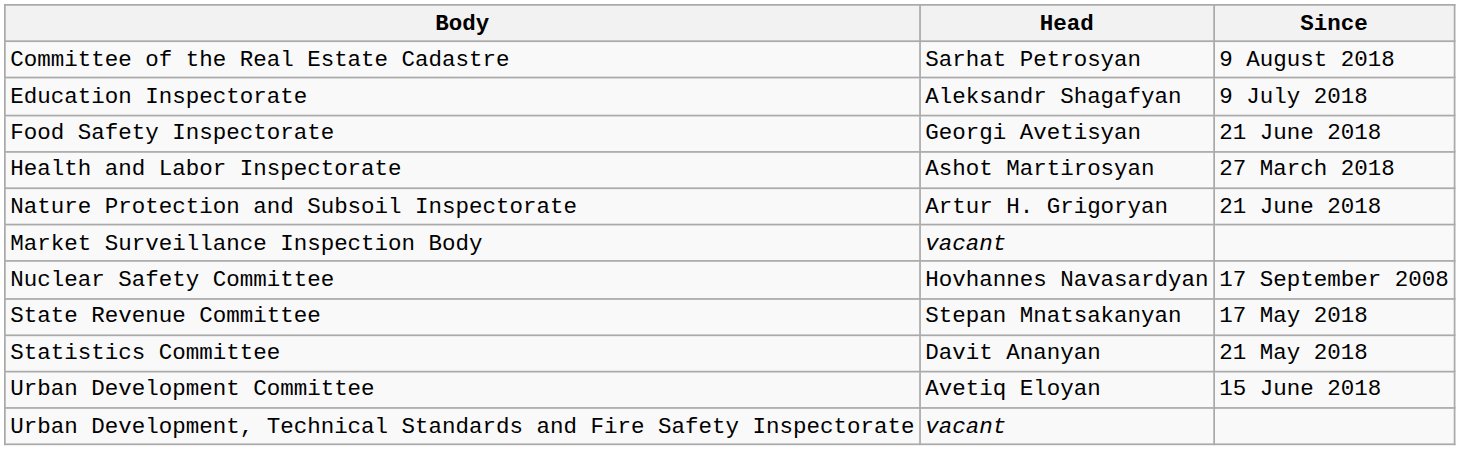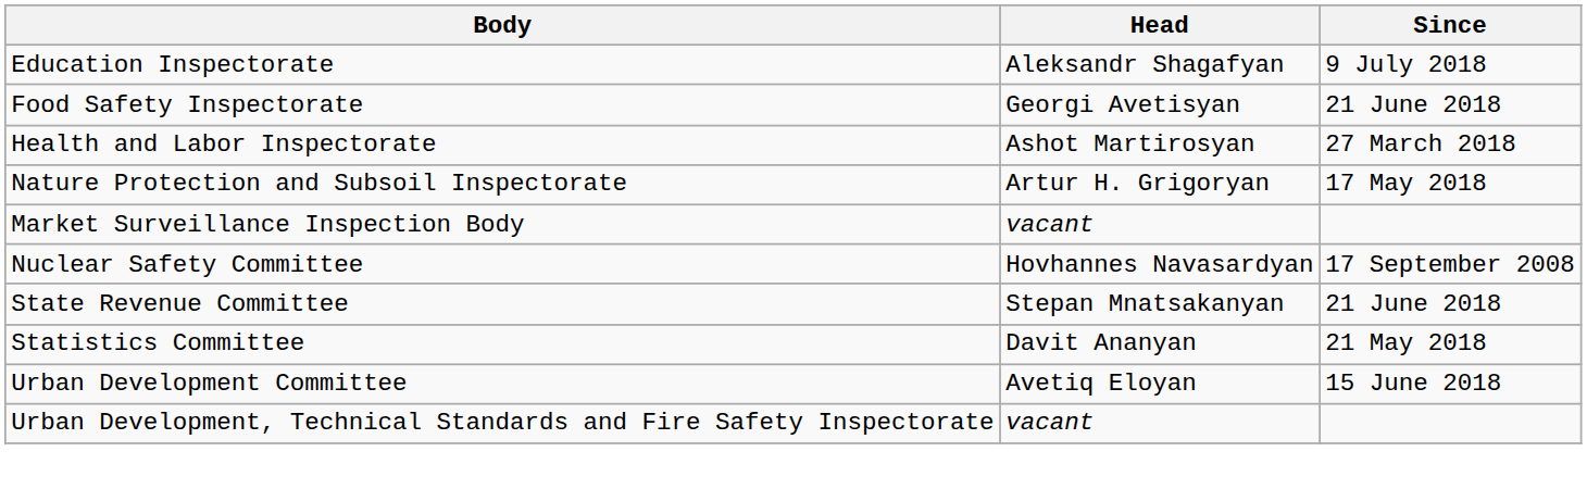 <table class="wikitable">
 <tr>
 <th>Body</th>
 <th>Head</th>
 <th>Since</th>
-</tr>
-<tr>
-<td>Committee of the Real Estate Cadastre</td>
-<td>Sarhat Petrosyan</td>
-<td>9 August 2018</td>
 </tr>
 <tr>
 <td>Education Inspectorate</td>
 <td>Aleksandr Shagafyan</td>
 <td>9 July 2018</td>
 </tr>
 <tr>
 <td>Food Safety Inspectorate</td>
 <td>Georgi Avetisyan</td>
 <td>21 June 2018</td>
 </tr>
 <tr>
 <td>Health and Labor Inspectorate</td>
 <td>Ashot Martirosyan</td>
 <td>27 March 2018</td>
 </tr>
 <tr>
 <td>Nature Protection and Subsoil Inspectorate</td>
 <td>Artur H. Grigoryan</td>
-<td>21 June 2018</td>
+<td>17 May 2018</td>
 </tr>
 <tr>
 <td>Market Surveillance Inspection Body</td>
 <td><em>vacant</em></td>
 <td></td>
 </tr>
 <tr>
 <td>Nuclear Safety Committee</td>
 <td>Hovhannes Navasardyan</td>
 <td>17 September 2008</td>
 </tr>
 <tr>
 <td>State Revenue Committee</td>
 <td>Stepan Mnatsakanyan</td>
-<td>17 May 2018</td>
+<td>21 June 2018</td>
 </tr>
 <tr>
 <td>Statistics Committee</td>
 <td>Davit Ananyan</td>
 <td>21 May 2018</td>
 </tr>
 <tr>
 <td>Urban Development Committee</td>
 <td>Avetiq Eloyan</td>
 <td>15 June 2018</td>
 </tr>
 <tr>
 <td>Urban Development, Technical Standards and Fire Safety Inspectorate</td>
 <td><em>vacant</em></td>
 <td></td>
 </tr>
 </table>
